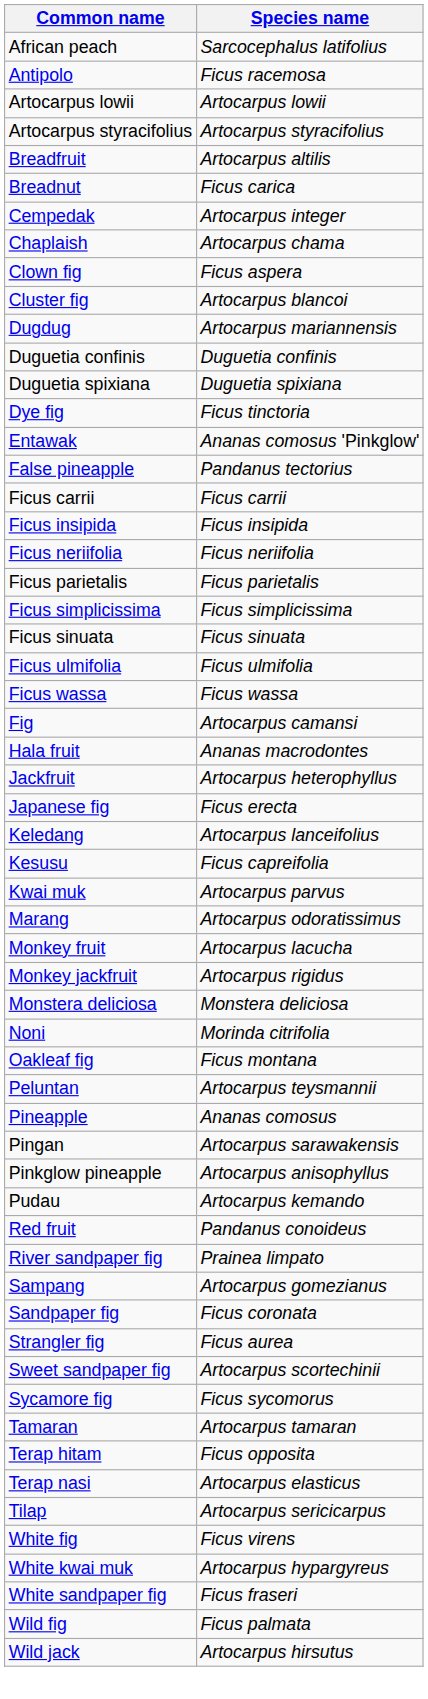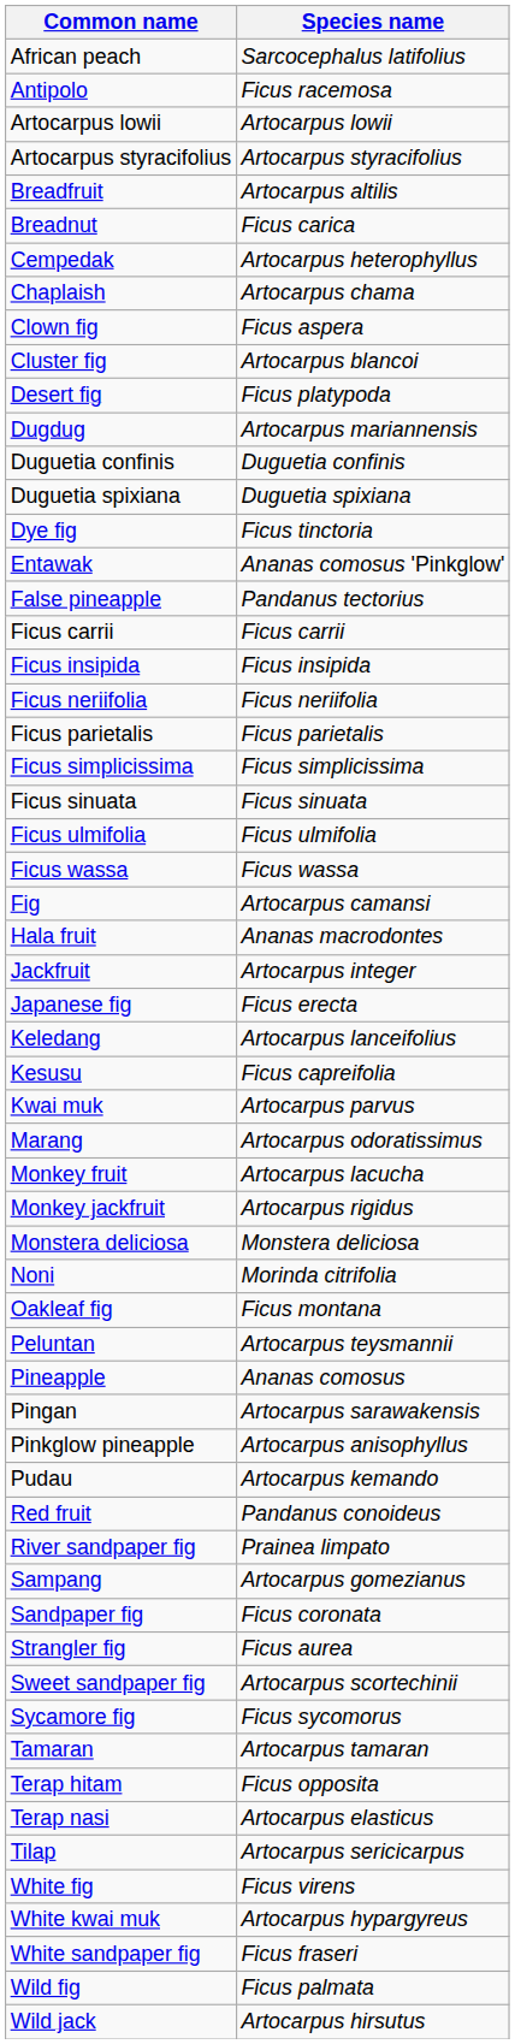 <table class="wikitable sortable sticky-header">
 <tr>
 <th><a href='#'>Common name</a></th>
 <th><a href='#'>Species name</a></th>
 </tr>
 <tr>
 <td>African peach</td>
 <td><em>Sarcocephalus latifolius</em></td>
 </tr>
 <tr>
 <td><a href='#'>Antipolo</a></td>
 <td><em>Ficus racemosa</em></td>
 </tr>
 <tr>
 <td>Artocarpus lowii</td>
 <td><em>Artocarpus lowii</em></td>
 </tr>
 <tr>
 <td>Artocarpus styracifolius</td>
 <td><em>Artocarpus styracifolius</em></td>
 </tr>
 <tr>
 <td><a href='#'>Breadfruit</a></td>
 <td><em>Artocarpus altilis</em></td>
 </tr>
 <tr>
 <td><a href='#'>Breadnut</a></td>
 <td><em>Ficus carica</em></td>
 </tr>
 <tr>
 <td><a href='#'>Cempedak</a></td>
-<td><em>Artocarpus integer</em></td>
+<td><em>Artocarpus heterophyllus</em></td>
 </tr>
 <tr>
 <td><a href='#'>Chaplaish</a></td>
 <td><em>Artocarpus chama</em></td>
 </tr>
 <tr>
 <td><a href='#'>Clown fig</a></td>
 <td><em>Ficus aspera</em></td>
 </tr>
 <tr>
 <td><a href='#'>Cluster fig</a></td>
 <td><em>Artocarpus blancoi</em></td>
+</tr>
+<tr>
+<td><a href='#'>Desert fig</a></td>
+<td><em>Ficus platypoda</em></td>
 </tr>
 <tr>
 <td><a href='#'>Dugdug</a></td>
 <td><em>Artocarpus mariannensis</em></td>
 </tr>
 <tr>
 <td>Duguetia confinis</td>
 <td><em>Duguetia confinis</em></td>
 </tr>
 <tr>
 <td>Duguetia spixiana</td>
 <td><em>Duguetia spixiana</em></td>
 </tr>
 <tr>
 <td><a href='#'>Dye fig</a></td>
 <td><em>Ficus tinctoria</em></td>
 </tr>
 <tr>
 <td><a href='#'>Entawak</a></td>
 <td><em>Ananas comosus</em> 'Pinkglow'</td>
 </tr>
 <tr>
 <td><a href='#'>False pineapple</a></td>
 <td><em>Pandanus tectorius</em></td>
 </tr>
 <tr>
 <td>Ficus carrii</td>
 <td><em>Ficus carrii</em></td>
 </tr>
 <tr>
 <td><a href='#'>Ficus insipida</a></td>
 <td><em>Ficus insipida</em></td>
 </tr>
 <tr>
 <td><a href='#'>Ficus neriifolia</a></td>
 <td><em>Ficus neriifolia</em></td>
 </tr>
 <tr>
 <td>Ficus parietalis</td>
 <td><em>Ficus parietalis</em></td>
 </tr>
 <tr>
 <td><a href='#'>Ficus simplicissima</a></td>
 <td><em>Ficus simplicissima</em></td>
 </tr>
 <tr>
 <td>Ficus sinuata</td>
 <td><em>Ficus sinuata</em></td>
 </tr>
 <tr>
 <td><a href='#'>Ficus ulmifolia</a></td>
 <td><em>Ficus ulmifolia</em></td>
 </tr>
 <tr>
 <td><a href='#'>Ficus wassa</a></td>
 <td><em>Ficus wassa</em></td>
 </tr>
 <tr>
 <td><a href='#'>Fig</a></td>
 <td><em>Artocarpus camansi</em></td>
 </tr>
 <tr>
 <td><a href='#'>Hala fruit</a></td>
 <td><em>Ananas macrodontes</em></td>
 </tr>
 <tr>
 <td><a href='#'>Jackfruit</a></td>
-<td><em>Artocarpus heterophyllus</em></td>
+<td><em>Artocarpus integer</em></td>
 </tr>
 <tr>
 <td><a href='#'>Japanese fig</a></td>
 <td><em>Ficus erecta</em></td>
 </tr>
 <tr>
 <td><a href='#'>Keledang</a></td>
 <td><em>Artocarpus lanceifolius</em></td>
 </tr>
 <tr>
 <td><a href='#'>Kesusu</a></td>
 <td><em>Ficus capreifolia</em></td>
 </tr>
 <tr>
 <td><a href='#'>Kwai muk</a></td>
 <td><em>Artocarpus parvus</em></td>
 </tr>
 <tr>
 <td><a href='#'>Marang</a></td>
 <td><em>Artocarpus odoratissimus</em></td>
 </tr>
 <tr>
 <td><a href='#'>Monkey fruit</a></td>
 <td><em>Artocarpus lacucha</em></td>
 </tr>
 <tr>
 <td><a href='#'>Monkey jackfruit</a></td>
 <td><em>Artocarpus rigidus</em></td>
 </tr>
 <tr>
 <td><a href='#'>Monstera deliciosa</a></td>
 <td><em>Monstera deliciosa</em></td>
 </tr>
 <tr>
 <td><a href='#'>Noni</a></td>
 <td><em>Morinda citrifolia</em></td>
 </tr>
 <tr>
 <td><a href='#'>Oakleaf fig</a></td>
 <td><em>Ficus montana</em></td>
 </tr>
 <tr>
 <td><a href='#'>Peluntan</a></td>
 <td><em>Artocarpus teysmannii</em></td>
 </tr>
 <tr>
 <td><a href='#'>Pineapple</a></td>
 <td><em>Ananas comosus</em></td>
 </tr>
 <tr>
 <td>Pingan</td>
 <td><em>Artocarpus sarawakensis</em></td>
 </tr>
 <tr>
 <td>Pinkglow pineapple</td>
 <td><em>Artocarpus anisophyllus</em></td>
 </tr>
 <tr>
 <td>Pudau</td>
 <td><em>Artocarpus kemando</em></td>
 </tr>
 <tr>
 <td><a href='#'>Red fruit</a></td>
 <td><em>Pandanus conoideus</em></td>
 </tr>
 <tr>
 <td><a href='#'>River sandpaper fig</a></td>
 <td><em>Prainea limpato</em></td>
 </tr>
 <tr>
 <td><a href='#'>Sampang</a></td>
 <td><em>Artocarpus gomezianus</em></td>
 </tr>
 <tr>
 <td><a href='#'>Sandpaper fig</a></td>
 <td><em>Ficus coronata</em></td>
 </tr>
 <tr>
 <td><a href='#'>Strangler fig</a></td>
 <td><em>Ficus aurea</em></td>
 </tr>
 <tr>
 <td><a href='#'>Sweet sandpaper fig</a></td>
 <td><em>Artocarpus scortechinii</em></td>
 </tr>
 <tr>
 <td><a href='#'>Sycamore fig</a></td>
 <td><em>Ficus sycomorus</em></td>
 </tr>
 <tr>
 <td><a href='#'>Tamaran</a></td>
 <td><em>Artocarpus tamaran</em></td>
 </tr>
 <tr>
 <td><a href='#'>Terap hitam</a></td>
 <td><em>Ficus opposita</em></td>
 </tr>
 <tr>
 <td><a href='#'>Terap nasi</a></td>
 <td><em>Artocarpus elasticus</em></td>
 </tr>
 <tr>
 <td><a href='#'>Tilap</a></td>
 <td><em>Artocarpus sericicarpus</em></td>
 </tr>
 <tr>
 <td><a href='#'>White fig</a></td>
 <td><em>Ficus virens</em></td>
 </tr>
 <tr>
 <td><a href='#'>White kwai muk</a></td>
 <td><em>Artocarpus hypargyreus</em></td>
 </tr>
 <tr>
 <td><a href='#'>White sandpaper fig</a></td>
 <td><em>Ficus fraseri</em></td>
 </tr>
 <tr>
 <td><a href='#'>Wild fig</a></td>
 <td><em>Ficus palmata</em></td>
 </tr>
 <tr>
 <td><a href='#'>Wild jack</a></td>
 <td><em>Artocarpus hirsutus</em></td>
 </tr>
 </table>
